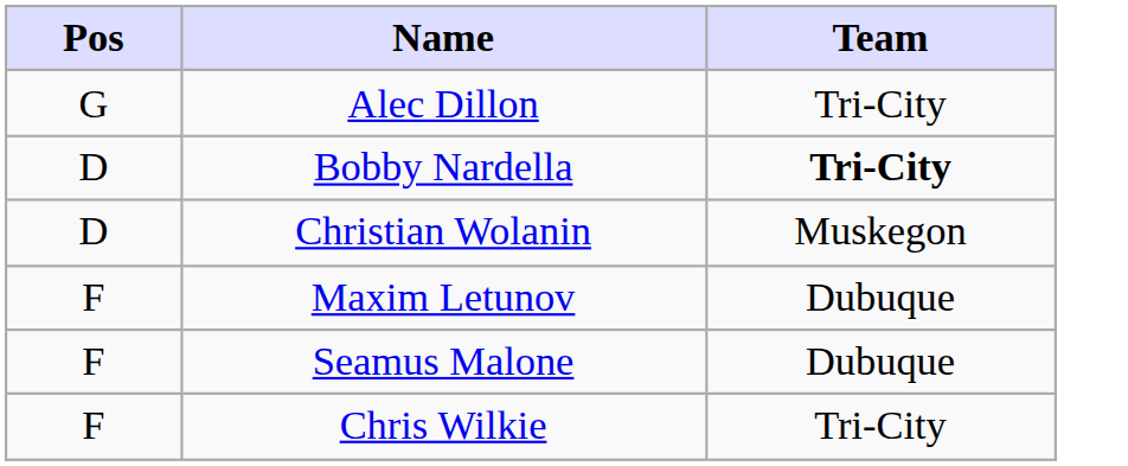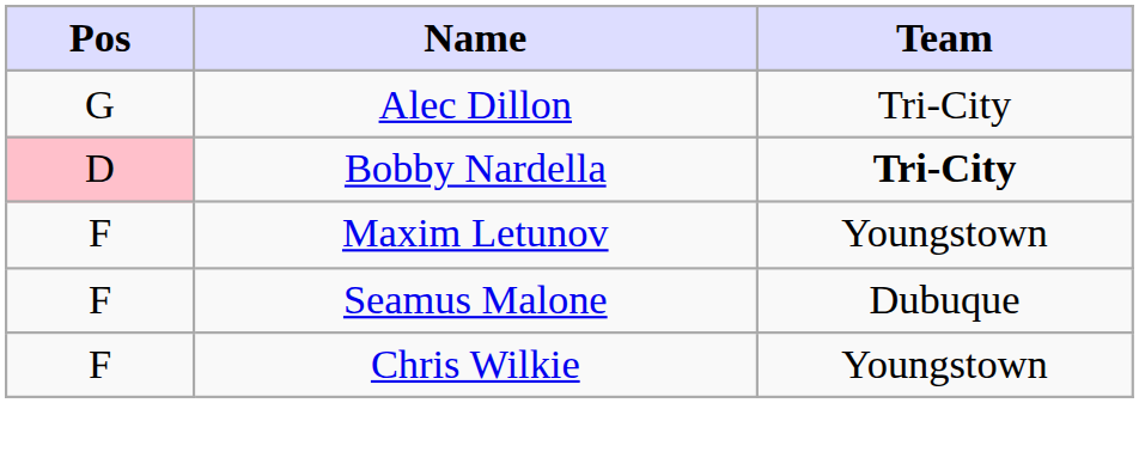 <table class="wikitable" style="text-align:center">
 <tr>
 <th style="background:#ddf; width:10%;">Pos</th>
 <th style="background:#ddf; width:30%;">Name</th>
 <th style="background:#ddf; width:20%;">Team</th>
 </tr>
 <tr>
 <td>G</td>
 <td><a href='#'>Alec Dillon</a></td>
 <td>Tri-City</td>
 </tr>
 <tr>
-<td>D</td>
+<td style="background: pink;">D</td>
 <td><a href='#'>Bobby Nardella</a></td>
 <td><strong>Tri-City</strong></td>
 </tr>
 <tr>
-<td>D</td>
-<td><a href='#'>Christian Wolanin</a></td>
-<td>Muskegon</td>
-</tr>
-<tr>
 <td>F</td>
 <td><a href='#'>Maxim Letunov</a></td>
-<td>Dubuque</td>
+<td>Youngstown</td>
 </tr>
 <tr>
 <td>F</td>
 <td><a href='#'>Seamus Malone</a></td>
 <td>Dubuque</td>
 </tr>
 <tr>
 <td>F</td>
 <td><a href='#'>Chris Wilkie</a></td>
-<td>Tri-City</td>
+<td>Youngstown</td>
 </tr>
 </table>
